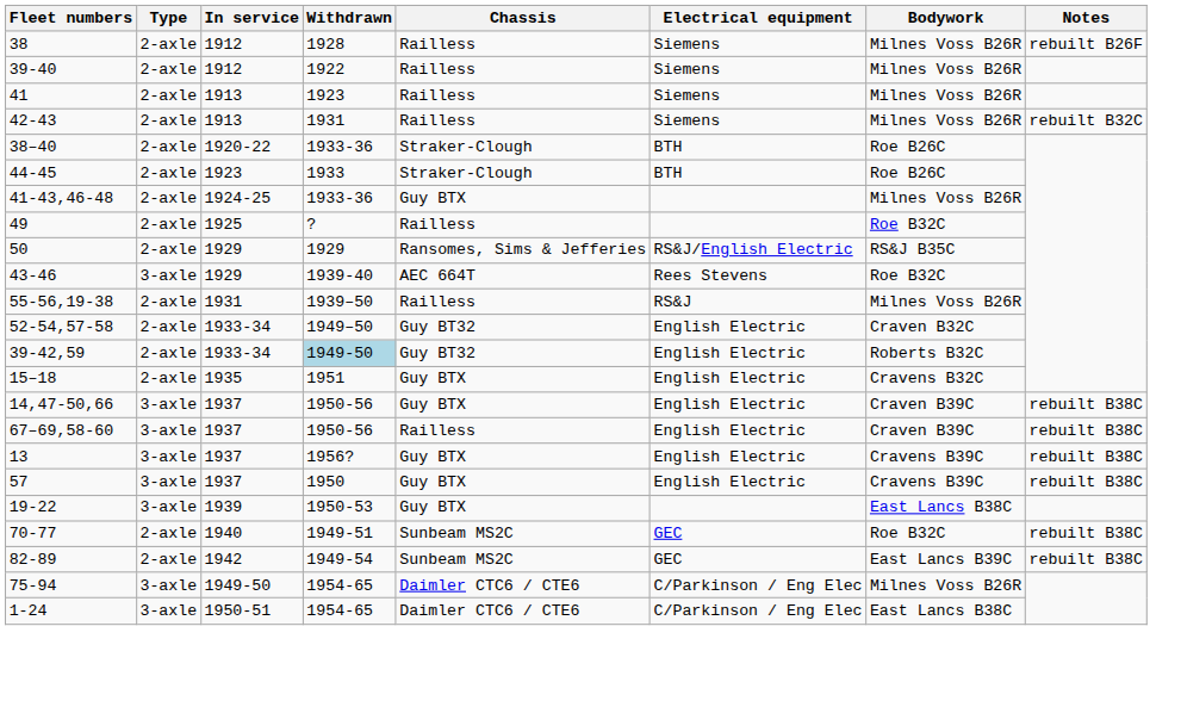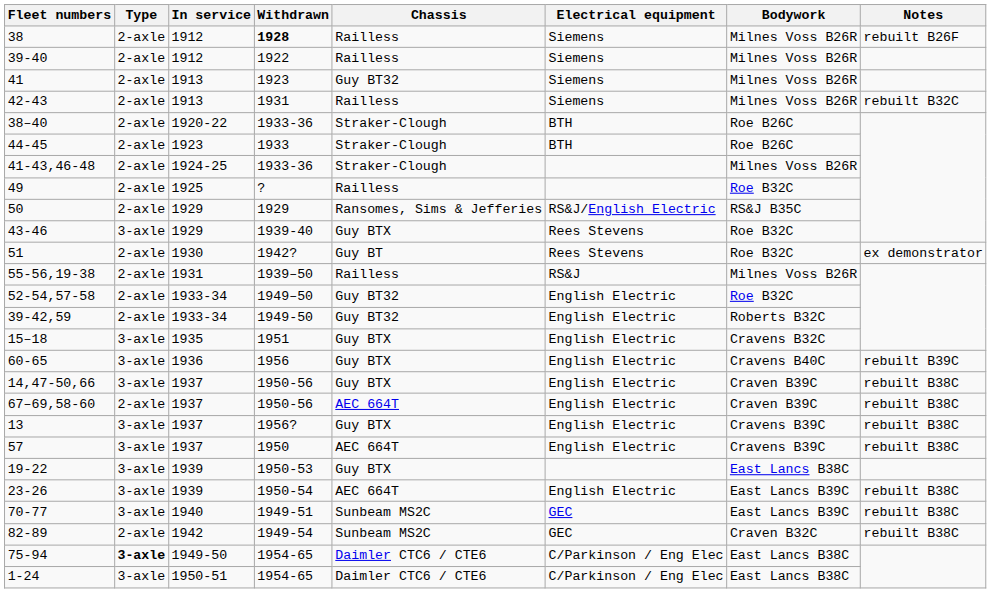 <table class="wikitable">
 <tr>
 <th>Fleet numbers</th>
 <th>Type</th>
 <th>In service</th>
 <th>Withdrawn</th>
 <th>Chassis</th>
 <th>Electrical equipment</th>
 <th>Bodywork</th>
 <th>Notes</th>
 </tr>
 <tr>
 <td>38</td>
 <td>2-axle</td>
 <td>1912</td>
-<td>1928</td>
+<td><strong>1928</strong></td>
 <td>Railless</td>
 <td>Siemens</td>
 <td>Milnes Voss B26R</td>
 <td>rebuilt B26F</td>
 </tr>
 <tr>
 <td>39-40</td>
 <td>2-axle</td>
 <td>1912</td>
 <td>1922</td>
 <td>Railless</td>
 <td>Siemens</td>
 <td>Milnes Voss B26R</td>
 <td></td>
 </tr>
 <tr>
 <td>41</td>
 <td>2-axle</td>
 <td>1913</td>
 <td>1923</td>
-<td>Railless</td>
+<td>Guy BT32</td>
 <td>Siemens</td>
 <td>Milnes Voss B26R</td>
 </tr>
 <tr>
 <td>42-43</td>
 <td>2-axle</td>
 <td>1913</td>
 <td>1931</td>
 <td>Railless</td>
 <td>Siemens</td>
 <td>Milnes Voss B26R</td>
 <td>rebuilt B32C</td>
 </tr>
 <tr>
 <td>38–40</td>
 <td>2-axle</td>
 <td>1920-22</td>
 <td>1933-36</td>
 <td>Straker-Clough</td>
 <td>BTH</td>
 <td>Roe B26C</td>
 </tr>
 <tr>
 <td>44-45</td>
 <td>2-axle</td>
 <td>1923</td>
 <td>1933</td>
 <td>Straker-Clough</td>
 <td>BTH</td>
 <td>Roe B26C</td>
 </tr>
 <tr>
 <td>41-43,46-48</td>
 <td>2-axle</td>
 <td>1924-25</td>
 <td>1933-36</td>
-<td>Guy BTX</td>
+<td>Straker-Clough</td>
 <td></td>
 <td>Milnes Voss B26R</td>
 </tr>
 <tr>
 <td>49</td>
 <td>2-axle</td>
 <td>1925</td>
 <td>?</td>
 <td>Railless</td>
 <td></td>
 <td><a href='#'>Roe</a> B32C</td>
 </tr>
 <tr>
 <td>50</td>
 <td>2-axle</td>
 <td>1929</td>
 <td>1929</td>
 <td>Ransomes, Sims & Jefferies</td>
 <td>RS&J/<a href='#'>English Electric</a></td>
 <td>RS&J B35C</td>
 </tr>
 <tr>
 <td>43-46</td>
 <td>3-axle</td>
 <td>1929</td>
 <td>1939-40</td>
-<td>AEC 664T</td>
+<td>Guy BTX</td>
 <td>Rees Stevens</td>
 <td>Roe B32C</td>
+</tr>
+<tr>
+<td>51</td>
+<td>2-axle</td>
+<td>1930</td>
+<td>1942?</td>
+<td>Guy BT</td>
+<td>Rees Stevens</td>
+<td>Roe B32C</td>
+<td>ex demonstrator</td>
 </tr>
 <tr>
 <td>55-56,19-38</td>
 <td>2-axle</td>
 <td>1931</td>
 <td>1939–50</td>
 <td>Railless</td>
 <td>RS&J</td>
 <td>Milnes Voss B26R</td>
 </tr>
 <tr>
 <td>52-54,57-58</td>
 <td>2-axle</td>
 <td>1933-34</td>
 <td>1949–50</td>
 <td>Guy BT32</td>
 <td>English Electric</td>
-<td>Craven B32C</td>
+<td><a href='#'>Roe</a> B32C</td>
 </tr>
 <tr>
 <td>39-42,59</td>
 <td>2-axle</td>
 <td>1933-34</td>
-<td style="background: lightblue;">1949-50</td>
+<td>1949-50</td>
 <td>Guy BT32</td>
 <td>English Electric</td>
 <td>Roberts B32C</td>
 </tr>
 <tr>
 <td>15–18</td>
-<td>2-axle</td>
+<td>3-axle</td>
 <td>1935</td>
 <td>1951</td>
 <td>Guy BTX</td>
 <td>English Electric</td>
 <td>Cravens B32C</td>
+</tr>
+<tr>
+<td>60-65</td>
+<td>3-axle</td>
+<td>1936</td>
+<td>1956</td>
+<td>Guy BTX</td>
+<td>English Electric</td>
+<td>Cravens B40C</td>
+<td>rebuilt B39C</td>
 </tr>
 <tr>
 <td>14,47-50,66</td>
 <td>3-axle</td>
 <td>1937</td>
 <td>1950-56</td>
 <td>Guy BTX</td>
 <td>English Electric</td>
 <td>Craven B39C</td>
 <td>rebuilt B38C</td>
 </tr>
 <tr>
 <td>67–69,58-60</td>
-<td>3-axle</td>
+<td>2-axle</td>
 <td>1937</td>
 <td>1950-56</td>
-<td>Railless</td>
+<td><a href='#'>AEC 664T</a></td>
 <td>English Electric</td>
 <td>Craven B39C</td>
 <td>rebuilt B38C</td>
 </tr>
 <tr>
 <td>13</td>
 <td>3-axle</td>
 <td>1937</td>
 <td>1956?</td>
 <td>Guy BTX</td>
 <td>English Electric</td>
 <td>Cravens B39C</td>
 <td>rebuilt B38C</td>
 </tr>
 <tr>
 <td>57</td>
 <td>3-axle</td>
 <td>1937</td>
 <td>1950</td>
-<td>Guy BTX</td>
+<td>AEC 664T</td>
 <td>English Electric</td>
 <td>Cravens B39C</td>
 <td>rebuilt B38C</td>
 </tr>
 <tr>
 <td>19-22</td>
 <td>3-axle</td>
 <td>1939</td>
 <td>1950-53</td>
 <td>Guy BTX</td>
 <td></td>
 <td><a href='#'>East Lancs</a> B38C</td>
 </tr>
 <tr>
+<td>23-26</td>
+<td>3-axle</td>
+<td>1939</td>
+<td>1950-54</td>
+<td>AEC 664T</td>
+<td>English Electric</td>
+<td>East Lancs B39C</td>
+<td>rebuilt B38C</td>
+</tr>
+<tr>
 <td>70-77</td>
-<td>2-axle</td>
+<td>3-axle</td>
 <td>1940</td>
 <td>1949-51</td>
 <td>Sunbeam MS2C</td>
 <td><a href='#'>GEC</a></td>
-<td>Roe B32C</td>
+<td>East Lancs B39C</td>
 <td>rebuilt B38C</td>
 </tr>
 <tr>
 <td>82-89</td>
 <td>2-axle</td>
 <td>1942</td>
 <td>1949-54</td>
 <td>Sunbeam MS2C</td>
 <td>GEC</td>
-<td>East Lancs B39C</td>
+<td>Craven B32C</td>
 <td>rebuilt B38C</td>
 </tr>
 <tr>
 <td>75-94</td>
-<td>3-axle</td>
+<td><strong>3-axle</strong></td>
 <td>1949-50</td>
 <td>1954-65</td>
 <td><a href='#'>Daimler</a> CTC6 / CTE6</td>
 <td>C/Parkinson / Eng Elec</td>
-<td>Milnes Voss B26R</td>
+<td>East Lancs B38C</td>
 </tr>
 <tr>
 <td>1-24</td>
 <td>3-axle</td>
 <td>1950-51</td>
 <td>1954-65</td>
 <td>Daimler CTC6 / CTE6</td>
 <td>C/Parkinson / Eng Elec</td>
 <td>East Lancs B38C</td>
 </tr>
 </table>
